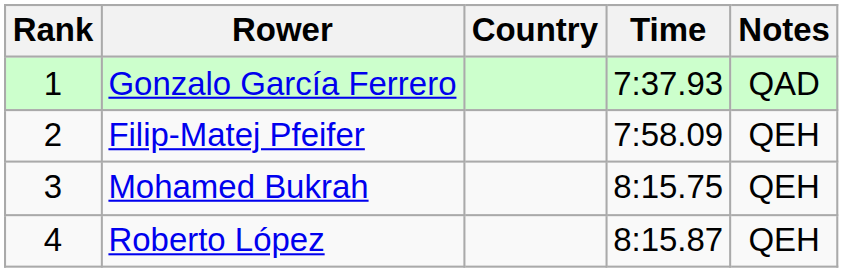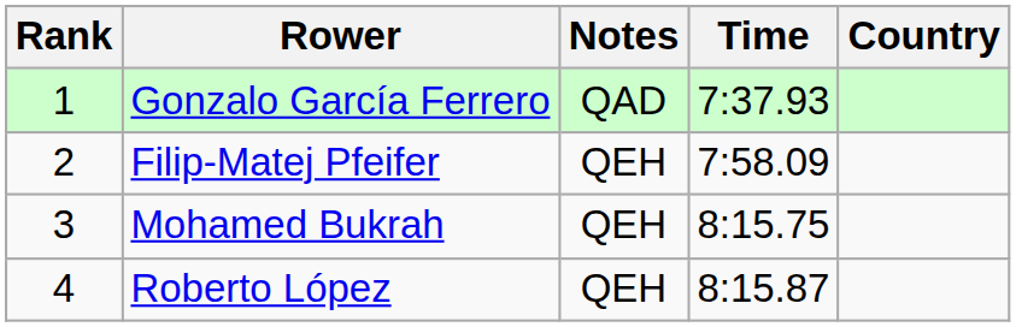 <table class="wikitable" style="text-align:center">
 <tr>
 <th>Rank</th>
 <th>Rower</th>
+<th>Notes</th>
+<th>Time</th>
 <th>Country</th>
-<th>Time</th>
-<th>Notes</th>
 </tr>
 <tr bgcolor=ccffcc>
 <td>1</td>
 <td align="left"><a href='#'>Gonzalo García Ferrero</a></td>
+<td>QAD</td>
+<td>7:37.93</td>
 <td align="left"></td>
-<td>7:37.93</td>
-<td>QAD</td>
 </tr>
 <tr>
 <td>2</td>
 <td align="left"><a href='#'>Filip-Matej Pfeifer</a></td>
+<td>QEH</td>
+<td>7:58.09</td>
 <td align="left"></td>
-<td>7:58.09</td>
-<td>QEH</td>
 </tr>
 <tr>
 <td>3</td>
 <td align="left"><a href='#'>Mohamed Bukrah</a></td>
+<td>QEH</td>
+<td>8:15.75</td>
 <td align="left"></td>
-<td>8:15.75</td>
-<td>QEH</td>
 </tr>
 <tr>
 <td>4</td>
 <td align="left"><a href='#'>Roberto López</a></td>
+<td>QEH</td>
+<td>8:15.87</td>
 <td align="left"></td>
-<td>8:15.87</td>
-<td>QEH</td>
 </tr>
 </table>
